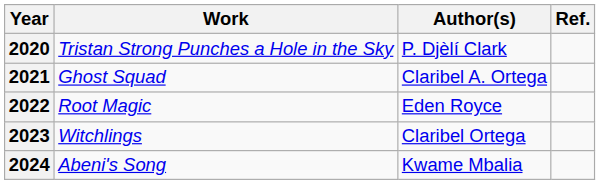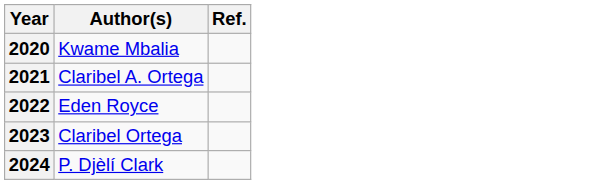 <table class="sortable wikitable">
 <tr>
 <th>Year</th>
-<th>Work</th>
 <th>Author(s)</th>
 <th class="unsortable">Ref.</th>
 </tr>
 <tr>
 <th>2020</th>
-<td><em><a href='#'>Tristan Strong Punches a Hole in the Sky</a></em></td>
-<td><a href='#'>P. Djèlí Clark</a></td>
+<td><a href='#'>Kwame Mbalia</a></td>
 <td></td>
 </tr>
 <tr>
 <th>2021</th>
-<td><em><a href='#'>Ghost Squad</a></em></td>
 <td><a href='#'>Claribel A. Ortega</a></td>
 <td></td>
 </tr>
 <tr>
 <th>2022</th>
-<td><em><a href='#'>Root Magic</a></em></td>
 <td><a href='#'>Eden Royce</a></td>
 <td></td>
 </tr>
 <tr>
 <th>2023</th>
-<td><em><a href='#'>Witchlings</a></em></td>
 <td><a href='#'>Claribel Ortega</a></td>
 <td></td>
 </tr>
 <tr>
 <th>2024</th>
-<td><em><a href='#'>Abeni's Song</a></em></td>
-<td><a href='#'>Kwame Mbalia</a></td>
+<td><a href='#'>P. Djèlí Clark</a></td>
 <td></td>
 </tr>
 </table>
